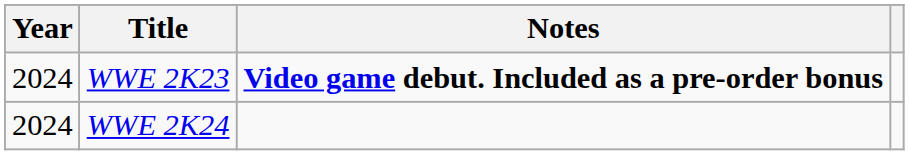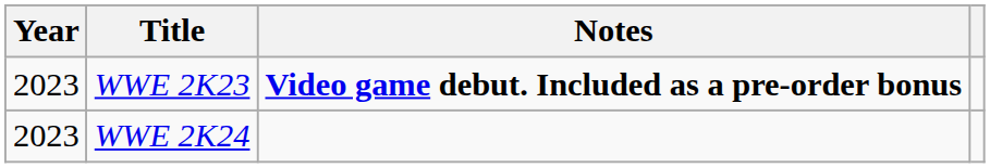 <table class="wikitable">
 <tr>
 <th>Year</th>
 <th>Title</th>
 <th>Notes</th>
 <th></th>
 </tr>
 <tr>
-<td>2024</td>
+<td>2023</td>
 <td><em><a href='#'>WWE 2K23</a></em></td>
 <td><strong><a href='#'>Video game</a> debut. Included as a pre-order bonus</strong></td>
 <td></td>
 </tr>
 <tr>
-<td>2024</td>
+<td>2023</td>
 <td><em><a href='#'>WWE 2K24</a></em></td>
 <td></td>
 <td></td>
 </tr>
 </table>
